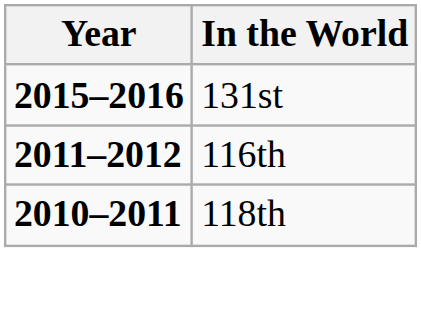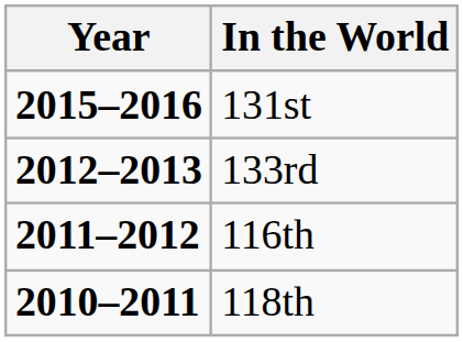 <table class="wikitable sortable">
 <tr>
 <th>Year</th>
 <th>In the World</th>
 </tr>
 <tr>
 <td><strong>2015–2016</strong></td>
 <td>131st</td>
 </tr>
 <tr>
+<td><strong>2012–2013</strong></td>
+<td>133rd</td>
+</tr>
+<tr>
 <td><strong>2011–2012</strong></td>
 <td>116th</td>
 </tr>
 <tr>
 <td><strong>2010–2011</strong></td>
 <td>118th</td>
 </tr>
 </table>
